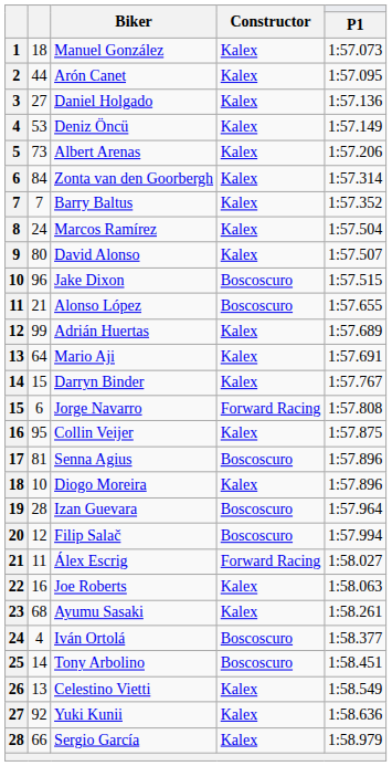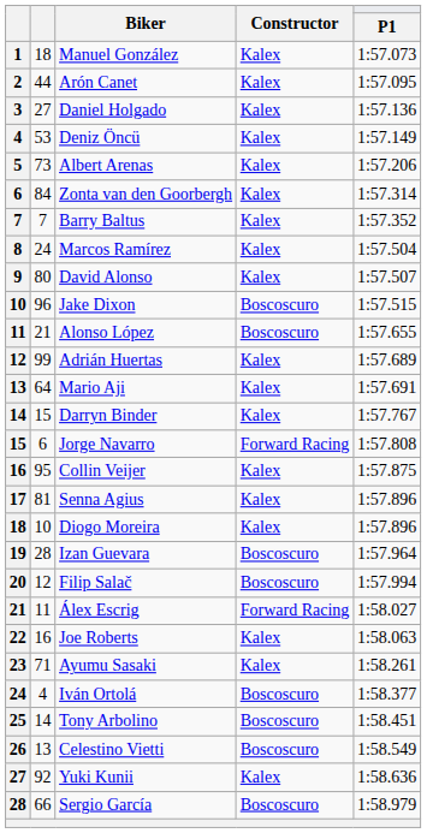 <table class="wikitable sortable" style="font-size: 85%;">
 <tr>
 <th rowspan="2"></th>
 <th rowspan="2"></th>
 <th rowspan="2">Biker</th>
 <th rowspan="2">Constructor</th>
 <th colspan="3" style="background:#eaecf0; text-align:center;"></th>
 </tr>
 <tr>
 <th scope="col">P1</th>
 </tr>
 <tr>
 <th scope="row">1</th>
 <td align="center">18</td>
 <td> <a href='#'>Manuel González</a></td>
 <td><a href='#'>Kalex</a></td>
 <td>1:57.073</td>
 </tr>
 <tr>
 <th scope="row">2</th>
 <td align="center">44</td>
 <td> <a href='#'>Arón Canet</a></td>
 <td><a href='#'>Kalex</a></td>
 <td>1:57.095</td>
 </tr>
 <tr>
 <th scope="row">3</th>
 <td align="center">27</td>
 <td> <a href='#'>Daniel Holgado</a></td>
 <td><a href='#'>Kalex</a></td>
 <td>1:57.136</td>
 </tr>
 <tr>
 <th scope="row">4</th>
 <td align="center">53</td>
 <td> <a href='#'>Deniz Öncü</a></td>
 <td><a href='#'>Kalex</a></td>
 <td>1:57.149</td>
 </tr>
 <tr>
 <th scope="row">5</th>
 <td align="center">73</td>
 <td> <a href='#'>Albert Arenas</a></td>
 <td><a href='#'>Kalex</a></td>
 <td>1:57.206</td>
 </tr>
 <tr>
 <th scope="row">6</th>
 <td align="center">84</td>
 <td> <a href='#'>Zonta van den Goorbergh</a></td>
 <td><a href='#'>Kalex</a></td>
 <td>1:57.314</td>
 </tr>
 <tr>
 <th scope="row">7</th>
 <td align="center">7</td>
 <td> <a href='#'>Barry Baltus</a></td>
 <td><a href='#'>Kalex</a></td>
 <td>1:57.352</td>
 </tr>
 <tr>
 <th scope="row">8</th>
 <td align="center">24</td>
 <td> <a href='#'>Marcos Ramírez</a></td>
 <td><a href='#'>Kalex</a></td>
 <td>1:57.504</td>
 </tr>
 <tr>
 <th scope="row">9</th>
 <td align="center">80</td>
 <td> <a href='#'>David Alonso</a></td>
 <td><a href='#'>Kalex</a></td>
 <td>1:57.507</td>
 </tr>
 <tr>
 <th scope="row">10</th>
 <td align="center">96</td>
 <td> <a href='#'>Jake Dixon</a></td>
 <td><a href='#'>Boscoscuro</a></td>
 <td>1:57.515</td>
 </tr>
 <tr>
 <th scope="row">11</th>
 <td align="center">21</td>
 <td> <a href='#'>Alonso López</a></td>
 <td><a href='#'>Boscoscuro</a></td>
 <td>1:57.655</td>
 </tr>
 <tr>
 <th scope="row">12</th>
 <td align="center">99</td>
 <td> <a href='#'>Adrián Huertas</a></td>
 <td><a href='#'>Kalex</a></td>
 <td>1:57.689</td>
 </tr>
 <tr>
 <th scope="row">13</th>
 <td align="center">64</td>
 <td> <a href='#'>Mario Aji</a></td>
 <td><a href='#'>Kalex</a></td>
 <td>1:57.691</td>
 </tr>
 <tr>
 <th scope="row">14</th>
 <td align="center">15</td>
 <td> <a href='#'>Darryn Binder</a></td>
 <td><a href='#'>Kalex</a></td>
 <td>1:57.767</td>
 </tr>
 <tr>
 <th scope="row">15</th>
 <td align="center">6</td>
 <td> <a href='#'>Jorge Navarro</a></td>
 <td><a href='#'>Forward Racing</a></td>
 <td>1:57.808</td>
 </tr>
 <tr>
 <th scope="row">16</th>
 <td align="center">95</td>
 <td> <a href='#'>Collin Veijer</a></td>
 <td><a href='#'>Kalex</a></td>
 <td>1:57.875</td>
 </tr>
 <tr>
 <th scope="row">17</th>
 <td align="center">81</td>
 <td> <a href='#'>Senna Agius</a></td>
-<td><a href='#'>Boscoscuro</a></td>
+<td><a href='#'>Kalex</a></td>
 <td>1:57.896</td>
 </tr>
 <tr>
 <th scope="row">18</th>
 <td align="center">10</td>
 <td> <a href='#'>Diogo Moreira</a></td>
 <td><a href='#'>Kalex</a></td>
 <td>1:57.896</td>
 </tr>
 <tr>
 <th scope="row">19</th>
 <td align="center">28</td>
 <td> <a href='#'>Izan Guevara</a></td>
 <td><a href='#'>Boscoscuro</a></td>
 <td>1:57.964</td>
 </tr>
 <tr>
 <th scope="row">20</th>
 <td align="center">12</td>
 <td> <a href='#'>Filip Salač</a></td>
 <td><a href='#'>Boscoscuro</a></td>
 <td>1:57.994</td>
 </tr>
 <tr>
 <th scope="row">21</th>
 <td align="center">11</td>
 <td> <a href='#'>Álex Escrig</a></td>
 <td><a href='#'>Forward Racing</a></td>
 <td>1:58.027</td>
 </tr>
 <tr>
 <th scope="row">22</th>
 <td align="center">16</td>
 <td> <a href='#'>Joe Roberts</a></td>
 <td><a href='#'>Kalex</a></td>
 <td>1:58.063</td>
 </tr>
 <tr>
 <th scope="row">23</th>
-<td align="center">68</td>
+<td align="center">71</td>
 <td> <a href='#'>Ayumu Sasaki</a></td>
 <td><a href='#'>Kalex</a></td>
 <td>1:58.261</td>
 </tr>
 <tr>
 <th scope="row">24</th>
 <td align="center">4</td>
 <td> <a href='#'>Iván Ortolá</a></td>
 <td><a href='#'>Boscoscuro</a></td>
 <td>1:58.377</td>
 </tr>
 <tr>
 <th scope="row">25</th>
 <td align="center">14</td>
 <td> <a href='#'>Tony Arbolino</a></td>
 <td><a href='#'>Boscoscuro</a></td>
 <td>1:58.451</td>
 </tr>
 <tr>
 <th scope="row">26</th>
 <td align="center">13</td>
 <td> <a href='#'>Celestino Vietti</a></td>
-<td><a href='#'>Kalex</a></td>
+<td><a href='#'>Boscoscuro</a></td>
 <td>1:58.549</td>
 </tr>
 <tr>
 <th scope="row">27</th>
 <td align="center">92</td>
 <td> <a href='#'>Yuki Kunii</a></td>
 <td><a href='#'>Kalex</a></td>
 <td>1:58.636</td>
 </tr>
 <tr>
 <th scope="row">28</th>
 <td align="center">66</td>
 <td> <a href='#'>Sergio García</a></td>
-<td><a href='#'>Kalex</a></td>
+<td><a href='#'>Boscoscuro</a></td>
 <td>1:58.979</td>
 </tr>
 <tr>
 <th colspan="7"></th>
 </tr>
 </table>
